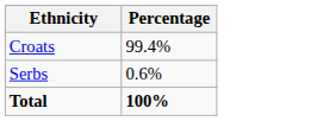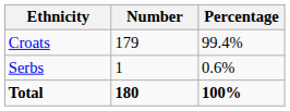 <table class="wikitable">
 <tr>
 <th width="100px">Ethnicity</th>
+<th width="80px">Number</th>
 <th width="80px">Percentage</th>
 </tr>
 <tr>
 <td><a href='#'>Croats</a></td>
+<td>179</td>
 <td>99.4%</td>
 </tr>
 <tr>
 <td><a href='#'>Serbs</a></td>
+<td>1</td>
 <td>0.6%</td>
 </tr>
 <tr>
 <td><strong>Total</strong></td>
+<td><strong>180</strong></td>
 <td><strong>100%</strong></td>
 </tr>
 </table>
